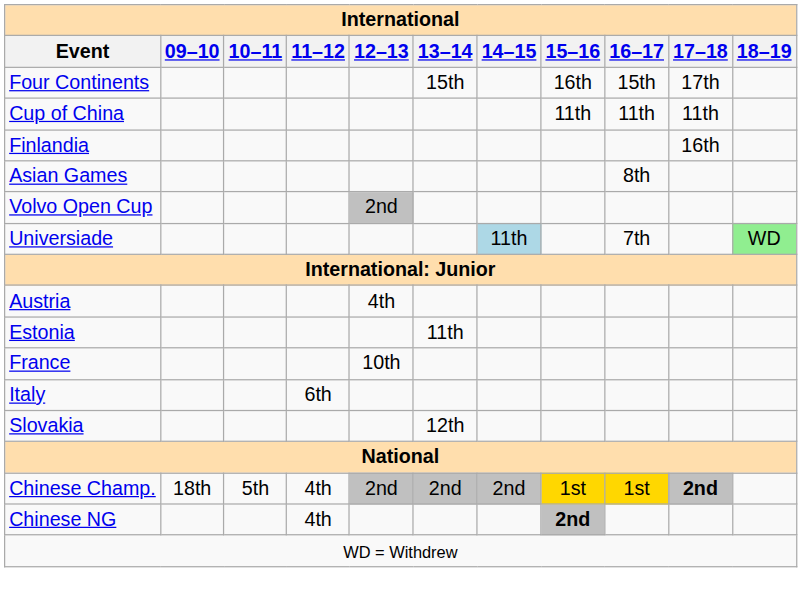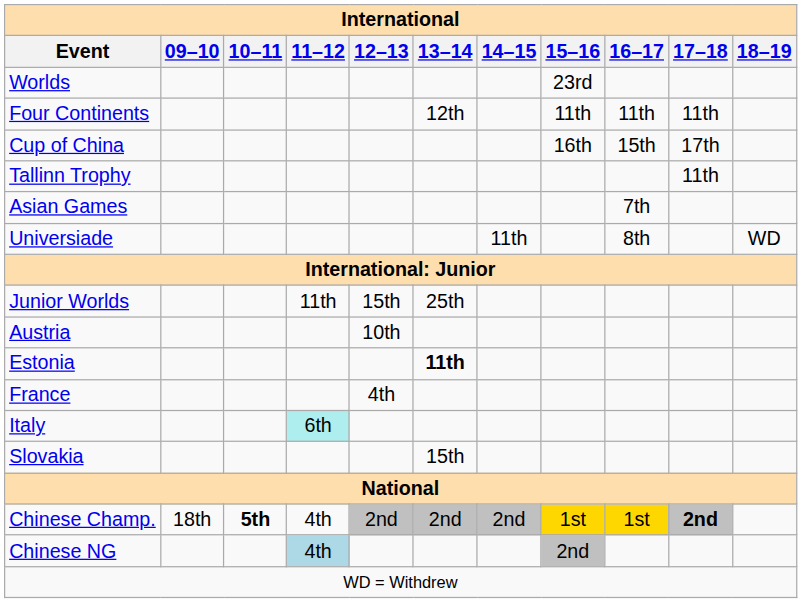 <table class="wikitable" style="text-align:center">
 <tr>
 <th style="background-color: #ffdead;" colspan=11>International</th>
 </tr>
 <tr>
 <th>Event</th>
 <th><a href='#'>09–10</a></th>
 <th><a href='#'>10–11</a></th>
 <th><a href='#'>11–12</a></th>
 <th><a href='#'>12–13</a></th>
 <th><a href='#'>13–14</a></th>
 <th><a href='#'>14–15</a></th>
 <th><a href='#'>15–16</a></th>
 <th><a href='#'>16–17</a></th>
 <th><a href='#'>17–18</a></th>
 <th><a href='#'>18–19</a></th>
 </tr>
 <tr>
+<td align=left><a href='#'>Worlds</a></td>
+<td></td>
+<td></td>
+<td></td>
+<td></td>
+<td></td>
+<td></td>
+<td>23rd</td>
+<td></td>
+<td></td>
+<td></td>
+</tr>
+<tr>
 <td align=left><a href='#'>Four Continents</a></td>
 <td></td>
 <td></td>
 <td></td>
 <td></td>
-<td>15th</td>
+<td>12th</td>
 <td></td>
-<td>16th</td>
-<td>15th</td>
-<td>17th</td>
+<td>11th</td>
+<td>11th</td>
+<td>11th</td>
 <td></td>
 </tr>
 <tr>
 <td align=left> <a href='#'>Cup of China</a></td>
 <td></td>
 <td></td>
 <td></td>
 <td></td>
 <td></td>
 <td></td>
-<td>11th</td>
-<td>11th</td>
-<td>11th</td>
+<td>16th</td>
+<td>15th</td>
+<td>17th</td>
 <td></td>
 </tr>
 <tr>
-<td align=left> <a href='#'>Finlandia</a></td>
+<td align=left> <a href='#'>Tallinn Trophy</a></td>
 <td></td>
 <td></td>
 <td></td>
 <td></td>
 <td></td>
 <td></td>
 <td></td>
 <td></td>
-<td>16th</td>
+<td>11th</td>
 <td></td>
 </tr>
 <tr>
 <td align=left><a href='#'>Asian Games</a></td>
 <td></td>
 <td></td>
 <td></td>
 <td></td>
 <td></td>
 <td></td>
 <td></td>
-<td>8th</td>
-<td></td>
-<td></td>
-</tr>
-<tr>
-<td align=left><a href='#'>Volvo Open Cup</a></td>
-<td></td>
-<td></td>
-<td></td>
-<td bgcolor=silver>2nd</td>
-<td></td>
-<td></td>
-<td></td>
-<td></td>
+<td>7th</td>
 <td></td>
 <td></td>
 </tr>
 <tr>
 <td align=left><a href='#'>Universiade</a></td>
 <td></td>
 <td></td>
 <td></td>
 <td></td>
 <td></td>
-<td style="background: lightblue;">11th</td>
+<td>11th</td>
 <td></td>
-<td>7th</td>
+<td>8th</td>
 <td></td>
-<td style="background: lightgreen;">WD</td>
+<td>WD</td>
 </tr>
 <tr>
 <th style="background-color: #ffdead;" colspan=11>International: Junior</th>
+</tr>
+<tr>
+<td align=left><a href='#'>Junior Worlds</a></td>
+<td></td>
+<td></td>
+<td>11th</td>
+<td>15th</td>
+<td>25th</td>
+<td></td>
+<td></td>
+<td></td>
+<td></td>
+<td></td>
 </tr>
 <tr>
 <td align=left> <a href='#'>Austria</a></td>
 <td></td>
 <td></td>
 <td></td>
-<td>4th</td>
+<td>10th</td>
 <td></td>
 <td></td>
 <td></td>
 <td></td>
 <td></td>
 <td></td>
 </tr>
 <tr>
 <td align=left> <a href='#'>Estonia</a></td>
 <td></td>
 <td></td>
 <td></td>
 <td></td>
-<td>11th</td>
+<td><strong>11th</strong></td>
 <td></td>
 <td></td>
 <td></td>
 <td></td>
 <td></td>
 </tr>
 <tr>
 <td align=left> <a href='#'>France</a></td>
 <td></td>
 <td></td>
 <td></td>
-<td>10th</td>
+<td>4th</td>
 <td></td>
 <td></td>
 <td></td>
 <td></td>
 <td></td>
 <td></td>
 </tr>
 <tr>
 <td align=left> <a href='#'>Italy</a></td>
 <td></td>
 <td></td>
-<td>6th</td>
+<td style="background: paleturquoise;">6th</td>
 <td></td>
 <td></td>
 <td></td>
 <td></td>
 <td></td>
 <td></td>
 <td></td>
 </tr>
 <tr>
 <td align=left> <a href='#'>Slovakia</a></td>
 <td></td>
 <td></td>
 <td></td>
 <td></td>
-<td>12th</td>
+<td>15th</td>
 <td></td>
 <td></td>
 <td></td>
 <td></td>
 <td></td>
 </tr>
 <tr>
 <th style="background-color: #ffdead;" colspan=11>National</th>
 </tr>
 <tr>
 <td align=left><a href='#'>Chinese Champ.</a></td>
 <td>18th</td>
-<td>5th</td>
+<td><strong>5th</strong></td>
 <td>4th</td>
 <td bgcolor=silver>2nd</td>
 <td bgcolor=silver>2nd</td>
 <td bgcolor=silver>2nd</td>
 <td bgcolor=gold>1st</td>
 <td bgcolor=gold>1st</td>
 <td bgcolor=silver><strong>2nd</strong></td>
 <td></td>
 </tr>
 <tr>
 <td align=left><a href='#'>Chinese NG</a></td>
 <td></td>
 <td></td>
-<td>4th</td>
+<td style="background: lightblue;">4th</td>
 <td></td>
 <td></td>
 <td></td>
-<td bgcolor=silver><strong>2nd</strong></td>
+<td bgcolor=silver>2nd</td>
 <td></td>
 <td></td>
 <td></td>
 </tr>
 <tr>
 <td colspan=11 align=center><small> WD = Withdrew </small></td>
 </tr>
 </table>
